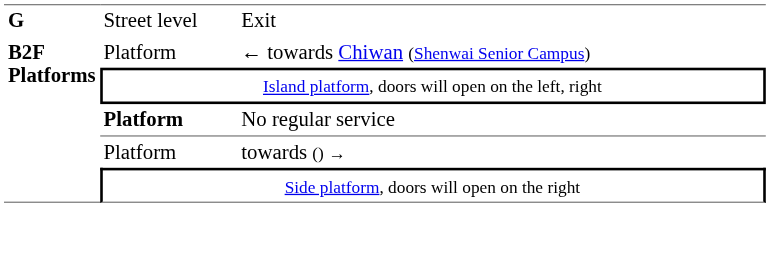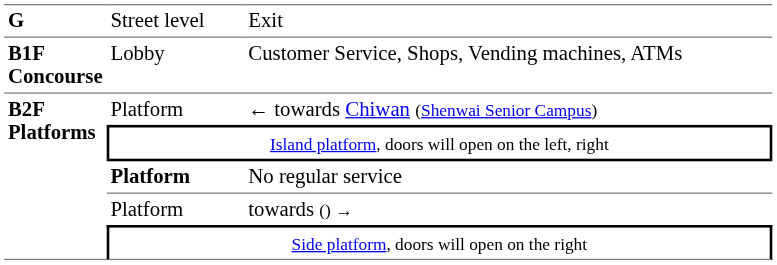 <table table border=0 cellspacing=0 cellpadding=3>
 <tr>
 <td style="border-top:solid 1px gray;" width=50 valign=top><strong>G</strong></td>
 <td style="border-top:solid 1px gray;" width=100 valign=top>Street level</td>
 <td style="border-top:solid 1px gray;" width=400 valign=top>Exit</td>
+</tr>
+<tr>
+<td style="border-bottom:solid 1px gray; border-top:solid 1px gray;" valign=top width=50><strong>B1F<br>Concourse</strong></td>
+<td style="border-bottom:solid 1px gray; border-top:solid 1px gray;" valign=top width=100>Lobby</td>
+<td style="border-bottom:solid 1px gray; border-top:solid 1px gray;" valign=top width=400>Customer Service, Shops, Vending machines, ATMs</td>
 </tr>
 <tr>
 <td style="border-bottom:solid 1px gray;" rowspan="5" valign=top><strong>B2F<br>Platforms</strong></td>
 <td>Platform</td>
 <td>←  towards <a href='#'>Chiwan</a> <small>(<a href='#'>Shenwai Senior Campus</a>)</small></td>
 </tr>
 <tr>
 <td style="border-right:solid 2px black;border-left:solid 2px black;border-top:solid 2px black;border-bottom:solid 2px black;text-align:center;" colspan=2><small><a href='#'>Island platform</a>, doors will open on the left, right</small></td>
 </tr>
 <tr>
 <td style="border-bottom:solid 1px gray;"><strong>Platform</strong></td>
 <td style="border-bottom:solid 1px gray;">No regular service</td>
 </tr>
 <tr>
 <td>Platform</td>
 <td> towards  <small>() →</small></td>
 </tr>
 <tr>
 <td style="border-right:solid 2px black;border-left:solid 2px black;border-top:solid 2px black;border-bottom:solid 1px gray;" colspan="2"  align=center><small><a href='#'>Side platform</a>, doors will open on the right</small></td>
 </tr>
 </table>
